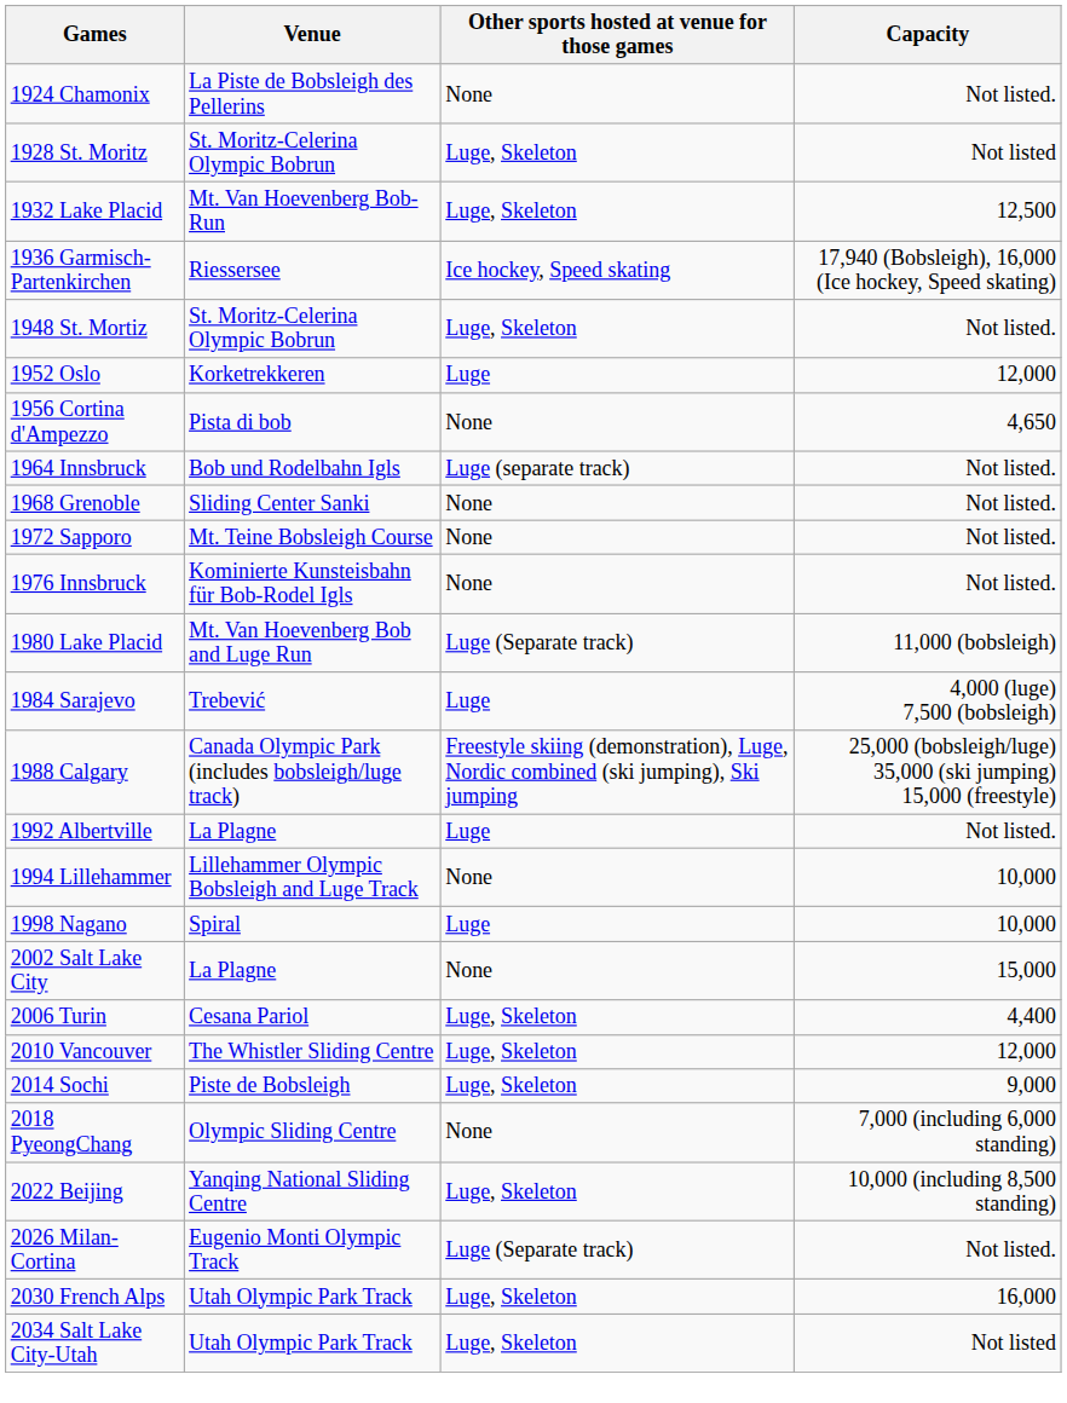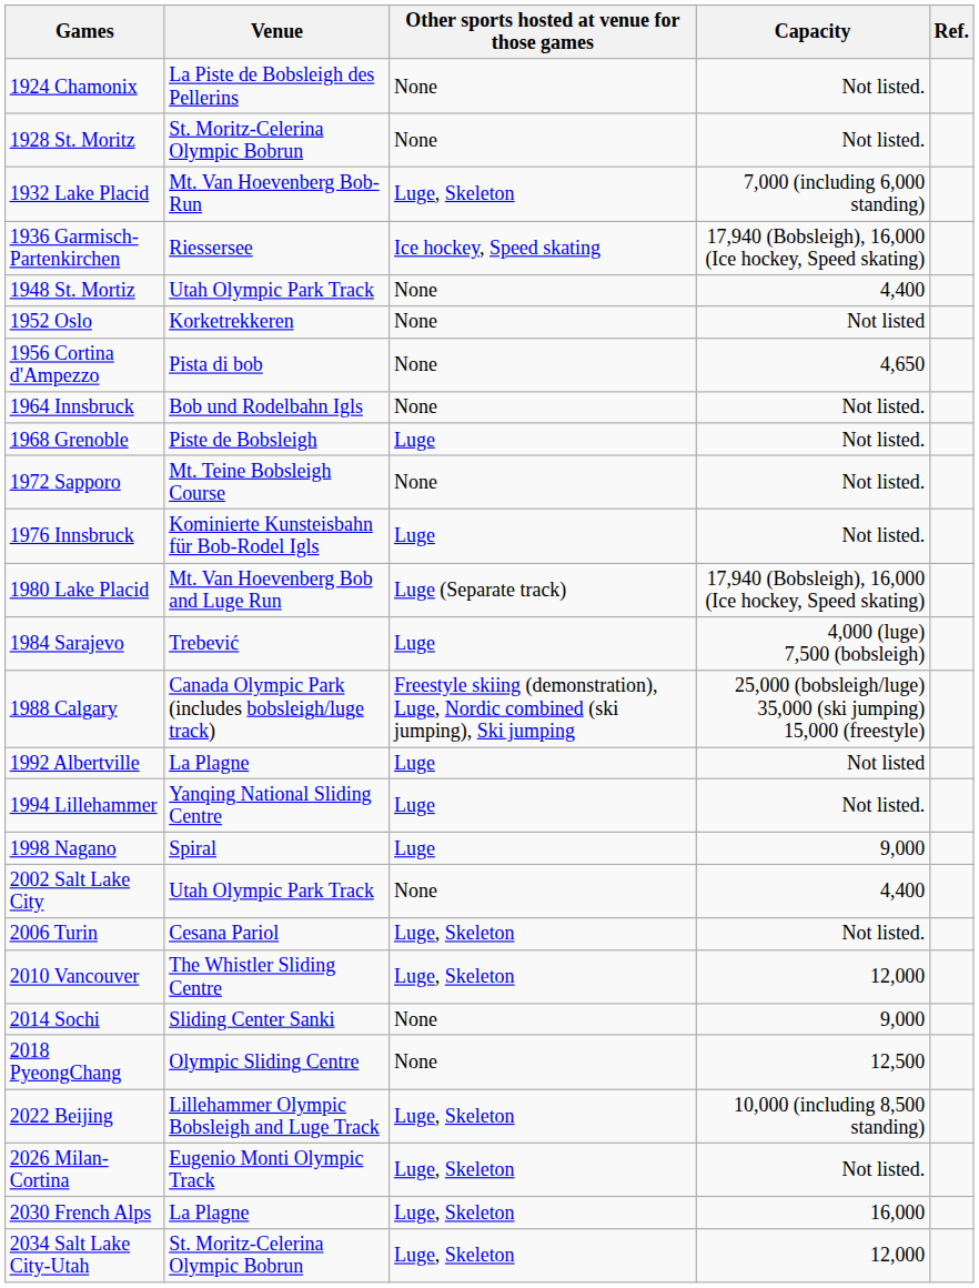 <table class="wikitable sortable" width=780px>
 <tr>
 <th>Games</th>
 <th>Venue</th>
 <th>Other sports hosted at venue for those games</th>
 <th>Capacity</th>
+<th>Ref.</th>
 </tr>
 <tr>
 <td><a href='#'>1924 Chamonix</a></td>
 <td><a href='#'>La Piste de Bobsleigh des Pellerins</a></td>
 <td>None</td>
 <td align="right">Not listed.</td>
+<td align=center></td>
 </tr>
 <tr>
 <td><a href='#'>1928 St. Moritz</a></td>
 <td><a href='#'>St. Moritz-Celerina Olympic Bobrun</a></td>
-<td><a href='#'>Luge</a>, <a href='#'>Skeleton</a></td>
-<td align="right">Not listed</td>
+<td>None</td>
+<td align="right">Not listed.</td>
+<td align=center></td>
 </tr>
 <tr>
 <td><a href='#'>1932 Lake Placid</a></td>
 <td><a href='#'>Mt. Van Hoevenberg Bob-Run</a></td>
 <td><a href='#'>Luge</a>, <a href='#'>Skeleton</a></td>
-<td align="right">12,500</td>
+<td align="right">7,000 (including 6,000 standing)</td>
+<td align=center></td>
 </tr>
 <tr>
 <td><a href='#'>1936 Garmisch-Partenkirchen</a></td>
 <td><a href='#'>Riessersee</a></td>
 <td><a href='#'>Ice hockey</a>, <a href='#'>Speed skating</a></td>
 <td align="right">17,940 (Bobsleigh), 16,000 (Ice hockey, Speed skating)</td>
+<td align=center></td>
 </tr>
 <tr>
 <td><a href='#'>1948 St. Mortiz</a></td>
-<td><a href='#'>St. Moritz-Celerina Olympic Bobrun</a></td>
-<td><a href='#'>Luge</a>, <a href='#'>Skeleton</a></td>
-<td align="right">Not listed.</td>
+<td><a href='#'>Utah Olympic Park Track</a></td>
+<td>None</td>
+<td align="right">4,400</td>
+<td align=center></td>
 </tr>
 <tr>
 <td><a href='#'>1952 Oslo</a></td>
 <td><a href='#'>Korketrekkeren</a></td>
-<td><a href='#'>Luge</a></td>
-<td align="right">12,000</td>
+<td>None</td>
+<td align="right">Not listed</td>
+<td align=center></td>
 </tr>
 <tr>
 <td><a href='#'>1956 Cortina d'Ampezzo</a></td>
 <td><a href='#'>Pista di bob</a></td>
 <td>None</td>
 <td align="right">4,650</td>
+<td align=center></td>
 </tr>
 <tr>
 <td><a href='#'>1964 Innsbruck</a></td>
 <td><a href='#'>Bob und Rodelbahn Igls</a></td>
-<td><a href='#'>Luge</a> (separate track)</td>
+<td>None</td>
 <td align="right">Not listed.</td>
+<td align=center></td>
 </tr>
 <tr>
 <td><a href='#'>1968 Grenoble</a></td>
-<td><a href='#'>Sliding Center Sanki</a></td>
-<td>None</td>
+<td><a href='#'>Piste de Bobsleigh</a></td>
+<td><a href='#'>Luge</a></td>
 <td align="right">Not listed.</td>
+<td align=center></td>
 </tr>
 <tr>
 <td><a href='#'>1972 Sapporo</a></td>
 <td><a href='#'>Mt. Teine Bobsleigh Course</a></td>
 <td>None</td>
 <td align="right">Not listed.</td>
+<td align=center></td>
 </tr>
 <tr>
 <td><a href='#'>1976 Innsbruck</a></td>
 <td><a href='#'>Kominierte Kunsteisbahn für Bob-Rodel Igls</a></td>
-<td>None</td>
+<td><a href='#'>Luge</a></td>
 <td align="right">Not listed.</td>
+<td align=center></td>
 </tr>
 <tr>
 <td><a href='#'>1980 Lake Placid</a></td>
 <td><a href='#'>Mt. Van Hoevenberg Bob and Luge Run</a></td>
 <td><a href='#'>Luge</a> (Separate track)</td>
-<td align="right">11,000 (bobsleigh)</td>
+<td align="right">17,940 (Bobsleigh), 16,000 (Ice hockey, Speed skating)</td>
+<td align=center></td>
 </tr>
 <tr>
 <td><a href='#'>1984 Sarajevo</a></td>
 <td><a href='#'>Trebević</a></td>
 <td><a href='#'>Luge</a></td>
 <td align="right">4,000 (luge)<br>7,500 (bobsleigh)</td>
+<td align=center></td>
 </tr>
 <tr>
 <td><a href='#'>1988 Calgary</a></td>
 <td><a href='#'>Canada Olympic Park</a> (includes <a href='#'>bobsleigh/luge track</a>)</td>
 <td><a href='#'>Freestyle skiing</a> (demonstration), <a href='#'>Luge</a>, <a href='#'>Nordic combined</a> (ski jumping), <a href='#'>Ski jumping</a></td>
 <td align="right">25,000 (bobsleigh/luge)<br>35,000 (ski jumping)<br>15,000 (freestyle)</td>
+<td align=center></td>
 </tr>
 <tr>
 <td><a href='#'>1992 Albertville</a></td>
 <td><a href='#'>La Plagne</a></td>
 <td><a href='#'>Luge</a></td>
-<td align="right">Not listed.</td>
+<td align="right">Not listed</td>
+<td align=center></td>
 </tr>
 <tr>
 <td><a href='#'>1994 Lillehammer</a></td>
-<td><a href='#'>Lillehammer Olympic Bobsleigh and Luge Track</a></td>
-<td>None</td>
-<td align="right">10,000</td>
+<td><a href='#'>Yanqing National Sliding Centre</a></td>
+<td><a href='#'>Luge</a></td>
+<td align="right">Not listed.</td>
+<td align=center></td>
 </tr>
 <tr>
 <td><a href='#'>1998 Nagano</a></td>
 <td><a href='#'>Spiral</a></td>
 <td><a href='#'>Luge</a></td>
-<td align="right">10,000</td>
+<td align="right">9,000</td>
+<td align=center></td>
 </tr>
 <tr>
 <td><a href='#'>2002 Salt Lake City</a></td>
-<td><a href='#'>La Plagne</a></td>
+<td><a href='#'>Utah Olympic Park Track</a></td>
 <td>None</td>
-<td align="right">15,000</td>
+<td align="right">4,400</td>
+<td align=center></td>
 </tr>
 <tr>
 <td><a href='#'>2006 Turin</a></td>
 <td><a href='#'>Cesana Pariol</a></td>
 <td><a href='#'>Luge</a>, <a href='#'>Skeleton</a></td>
-<td align="right">4,400</td>
+<td align="right">Not listed.</td>
+<td align=center></td>
 </tr>
 <tr>
 <td><a href='#'>2010 Vancouver</a></td>
 <td><a href='#'>The Whistler Sliding Centre</a></td>
 <td><a href='#'>Luge</a>, <a href='#'>Skeleton</a></td>
 <td align="right">12,000</td>
+<td align=center></td>
 </tr>
 <tr>
 <td><a href='#'>2014 Sochi</a></td>
-<td><a href='#'>Piste de Bobsleigh</a></td>
-<td><a href='#'>Luge</a>, <a href='#'>Skeleton</a></td>
+<td><a href='#'>Sliding Center Sanki</a></td>
+<td>None</td>
 <td align="right">9,000</td>
+<td align=center></td>
 </tr>
 <tr>
 <td><a href='#'>2018 PyeongChang</a></td>
 <td><a href='#'>Olympic Sliding Centre</a></td>
 <td>None</td>
-<td align="right">7,000 (including 6,000 standing)</td>
+<td align="right">12,500</td>
+<td align=center></td>
 </tr>
 <tr>
 <td><a href='#'>2022 Beijing</a></td>
-<td><a href='#'>Yanqing National Sliding Centre</a></td>
+<td><a href='#'>Lillehammer Olympic Bobsleigh and Luge Track</a></td>
 <td><a href='#'>Luge</a>, <a href='#'>Skeleton</a></td>
 <td align="right">10,000 (including 8,500 standing)</td>
+<td align=center></td>
 </tr>
 <tr>
 <td><a href='#'>2026 Milan-Cortina</a></td>
 <td><a href='#'>Eugenio Monti Olympic Track</a></td>
-<td><a href='#'>Luge</a> (Separate track)</td>
+<td><a href='#'>Luge</a>, <a href='#'>Skeleton</a></td>
 <td align="right">Not listed.</td>
+<td align=center></td>
 </tr>
 <tr>
 <td><a href='#'>2030 French Alps</a></td>
-<td><a href='#'>Utah Olympic Park Track</a></td>
+<td><a href='#'>La Plagne</a></td>
 <td><a href='#'>Luge</a>, <a href='#'>Skeleton</a></td>
 <td align="right">16,000</td>
+<td align=center></td>
 </tr>
 <tr>
 <td><a href='#'>2034 Salt Lake City-Utah</a></td>
-<td><a href='#'>Utah Olympic Park Track</a></td>
+<td><a href='#'>St. Moritz-Celerina Olympic Bobrun</a></td>
 <td><a href='#'>Luge</a>, <a href='#'>Skeleton</a></td>
-<td align="right">Not listed</td>
+<td align="right">12,000</td>
+<td align=center></td>
 </tr>
 </table>
